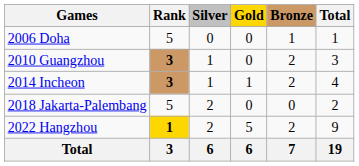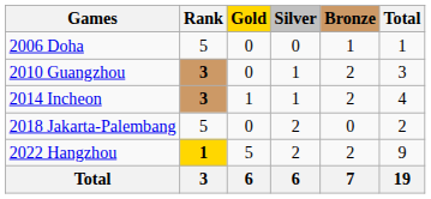 <table class="wikitable sortable" style="text-align:center">
 <tr>
 <th>Games</th>
 <th>Rank</th>
+<th style="background-color:gold;">Gold</th>
 <th style="background-color:silver;">Silver</th>
-<th style="background-color:gold;">Gold</th>
 <th style="background-color:#c96;">Bronze</th>
 <th>Total</th>
 </tr>
 <tr>
 <td align=left><a href='#'>2006 Doha</a></td>
 <td>5</td>
 <td>0</td>
 <td>0</td>
 <td>1</td>
 <td>1</td>
 </tr>
 <tr>
 <td align=left><a href='#'>2010 Guangzhou</a></td>
 <td bgcolor=#c96><strong>3</strong></td>
+<td>0</td>
 <td>1</td>
-<td>0</td>
 <td>2</td>
 <td>3</td>
 </tr>
 <tr>
 <td align=left><a href='#'>2014 Incheon</a></td>
 <td bgcolor=#c96><strong>3</strong></td>
 <td>1</td>
 <td>1</td>
 <td>2</td>
 <td>4</td>
 </tr>
 <tr>
 <td align=left><a href='#'>2018 Jakarta-Palembang</a></td>
 <td>5</td>
+<td>0</td>
 <td>2</td>
-<td>0</td>
 <td>0</td>
 <td>2</td>
 </tr>
 <tr>
 <td align=left><a href='#'>2022 Hangzhou</a></td>
 <td bgcolor=gold><strong>1</strong></td>
+<td>5</td>
 <td>2</td>
-<td>5</td>
 <td>2</td>
 <td>9</td>
 </tr>
 <tr>
 <th>Total</th>
 <th>3</th>
 <th>6</th>
 <th>6</th>
 <th>7</th>
 <th>19</th>
 </tr>
 </table>
